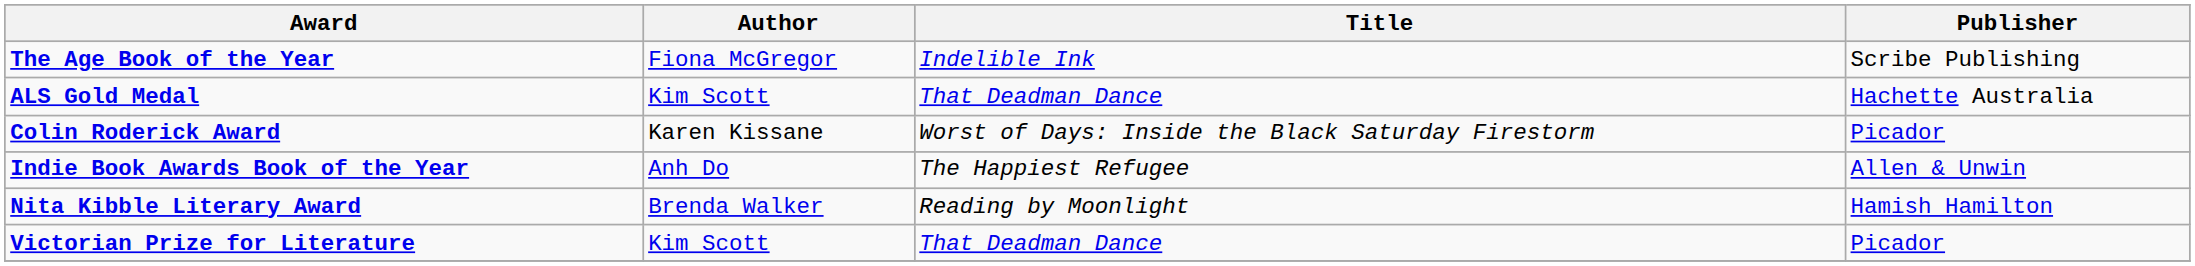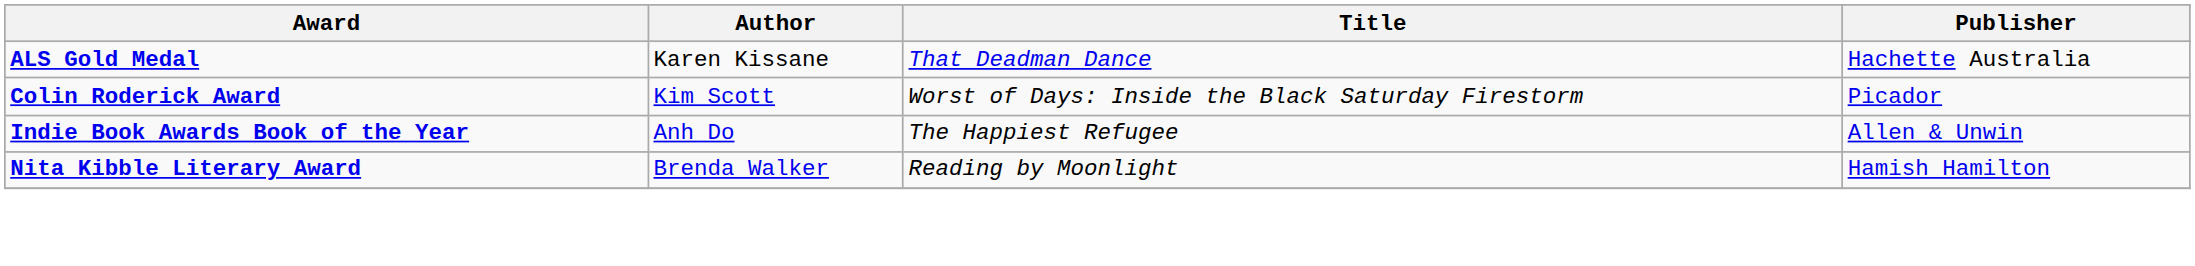 <table class="wikitable" width=100%>
 <tr>
 <th>Award</th>
 <th>Author</th>
 <th>Title</th>
 <th>Publisher</th>
 </tr>
 <tr>
-<td><strong><a href='#'>The Age Book of the Year</a></strong></td>
-<td><a href='#'>Fiona McGregor</a></td>
-<td><em><a href='#'>Indelible Ink</a></em></td>
-<td>Scribe Publishing</td>
-</tr>
-<tr>
 <td><strong><a href='#'>ALS Gold Medal</a></strong></td>
-<td><a href='#'>Kim Scott</a></td>
+<td>Karen Kissane</td>
 <td><em><a href='#'>That Deadman Dance</a></em></td>
 <td><a href='#'>Hachette</a> Australia</td>
 </tr>
 <tr>
 <td><strong><a href='#'>Colin Roderick Award</a></strong></td>
-<td>Karen Kissane</td>
+<td><a href='#'>Kim Scott</a></td>
 <td><em>Worst of Days: Inside the Black Saturday Firestorm</em></td>
 <td><a href='#'>Picador</a></td>
 </tr>
 <tr>
 <td><strong><a href='#'>Indie Book Awards Book of the Year</a></strong></td>
 <td><a href='#'>Anh Do</a></td>
 <td><em>The Happiest Refugee</em></td>
 <td><a href='#'>Allen & Unwin</a></td>
 </tr>
 <tr>
 <td><strong><a href='#'>Nita Kibble Literary Award</a></strong></td>
 <td><a href='#'>Brenda Walker</a></td>
 <td><em>Reading by Moonlight</em></td>
 <td><a href='#'>Hamish Hamilton</a></td>
 </tr>
 <tr>
-<td><strong><a href='#'>Victorian Prize for Literature</a></strong></td>
-<td><a href='#'>Kim Scott</a></td>
-<td><em><a href='#'>That Deadman Dance</a></em></td>
-<td><a href='#'>Picador</a></td>
-</tr>
-<tr>
 </tr>
 </table>
